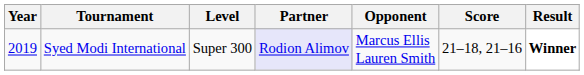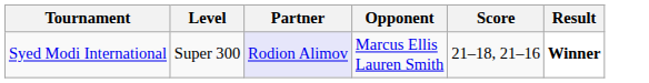 <table class="sortable wikitable" style="font-size: 90%;">
 <tr>
-<th>Year</th>
 <th>Tournament</th>
 <th>Level</th>
 <th>Partner</th>
 <th>Opponent</th>
 <th>Score</th>
 <th>Result</th>
 </tr>
 <tr>
-<td align="center"><a href='#'>2019</a></td>
 <td align="left"><a href='#'>Syed Modi International</a></td>
 <td align="left">Super 300</td>
 <td align="left" style="background: lavender;"> <a href='#'>Rodion Alimov</a></td>
 <td align="left"> <a href='#'>Marcus Ellis</a><br> <a href='#'>Lauren Smith</a></td>
 <td align="left">21–18, 21–16</td>
 <td style="text-align:left; background:white"> <strong>Winner</strong></td>
 </tr>
 </table>
